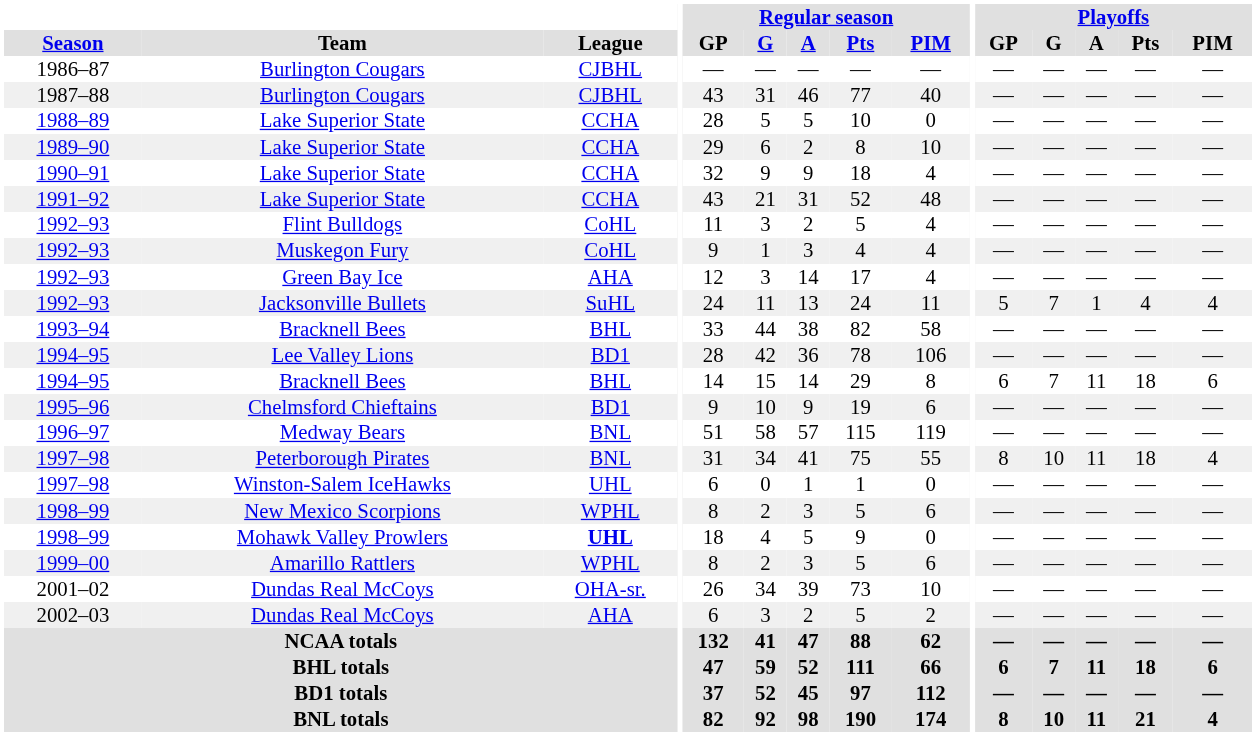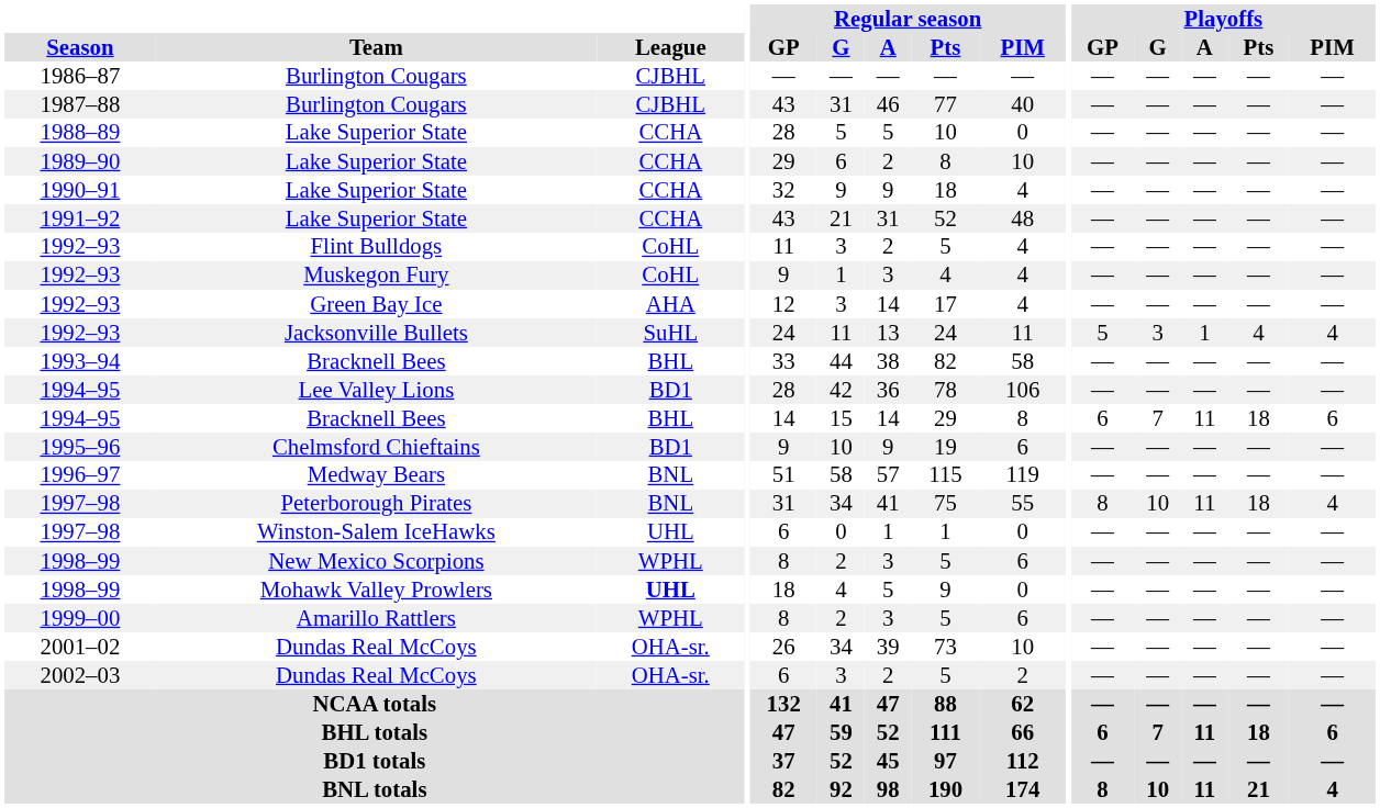 <table border="0" cellpadding="1" cellspacing="0" style="text-align:center; width:60em">
 <tr bgcolor="#e0e0e0">
 <th colspan="3" bgcolor="#ffffff"></th>
 <th rowspan="99" bgcolor="#ffffff"></th>
 <th colspan="5"><a href='#'>Regular season</a></th>
 <th rowspan="99" bgcolor="#ffffff"></th>
 <th colspan="5"><a href='#'>Playoffs</a></th>
 </tr>
 <tr bgcolor="#e0e0e0">
 <th><a href='#'>Season</a></th>
 <th>Team</th>
 <th>League</th>
 <th>GP</th>
 <th><a href='#'>G</a></th>
 <th><a href='#'>A</a></th>
 <th><a href='#'>Pts</a></th>
 <th><a href='#'>PIM</a></th>
 <th>GP</th>
 <th>G</th>
 <th>A</th>
 <th>Pts</th>
 <th>PIM</th>
 </tr>
 <tr>
 <td>1986–87</td>
 <td><a href='#'>Burlington Cougars</a></td>
 <td><a href='#'>CJBHL</a></td>
 <td>—</td>
 <td>—</td>
 <td>—</td>
 <td>—</td>
 <td>—</td>
 <td>—</td>
 <td>—</td>
 <td>—</td>
 <td>—</td>
 <td>—</td>
 </tr>
 <tr bgcolor="#f0f0f0">
 <td>1987–88</td>
 <td><a href='#'>Burlington Cougars</a></td>
 <td><a href='#'>CJBHL</a></td>
 <td>43</td>
 <td>31</td>
 <td>46</td>
 <td>77</td>
 <td>40</td>
 <td>—</td>
 <td>—</td>
 <td>—</td>
 <td>—</td>
 <td>—</td>
 </tr>
 <tr>
 <td><a href='#'>1988–89</a></td>
 <td><a href='#'>Lake Superior State</a></td>
 <td><a href='#'>CCHA</a></td>
 <td>28</td>
 <td>5</td>
 <td>5</td>
 <td>10</td>
 <td>0</td>
 <td>—</td>
 <td>—</td>
 <td>—</td>
 <td>—</td>
 <td>—</td>
 </tr>
 <tr bgcolor="#f0f0f0">
 <td><a href='#'>1989–90</a></td>
 <td><a href='#'>Lake Superior State</a></td>
 <td><a href='#'>CCHA</a></td>
 <td>29</td>
 <td>6</td>
 <td>2</td>
 <td>8</td>
 <td>10</td>
 <td>—</td>
 <td>—</td>
 <td>—</td>
 <td>—</td>
 <td>—</td>
 </tr>
 <tr>
 <td><a href='#'>1990–91</a></td>
 <td><a href='#'>Lake Superior State</a></td>
 <td><a href='#'>CCHA</a></td>
 <td>32</td>
 <td>9</td>
 <td>9</td>
 <td>18</td>
 <td>4</td>
 <td>—</td>
 <td>—</td>
 <td>—</td>
 <td>—</td>
 <td>—</td>
 </tr>
 <tr bgcolor="#f0f0f0">
 <td><a href='#'>1991–92</a></td>
 <td><a href='#'>Lake Superior State</a></td>
 <td><a href='#'>CCHA</a></td>
 <td>43</td>
 <td>21</td>
 <td>31</td>
 <td>52</td>
 <td>48</td>
 <td>—</td>
 <td>—</td>
 <td>—</td>
 <td>—</td>
 <td>—</td>
 </tr>
 <tr>
 <td><a href='#'>1992–93</a></td>
 <td><a href='#'>Flint Bulldogs</a></td>
 <td><a href='#'>CoHL</a></td>
 <td>11</td>
 <td>3</td>
 <td>2</td>
 <td>5</td>
 <td>4</td>
 <td>—</td>
 <td>—</td>
 <td>—</td>
 <td>—</td>
 <td>—</td>
 </tr>
 <tr bgcolor="#f0f0f0">
 <td><a href='#'>1992–93</a></td>
 <td><a href='#'>Muskegon Fury</a></td>
 <td><a href='#'>CoHL</a></td>
 <td>9</td>
 <td>1</td>
 <td>3</td>
 <td>4</td>
 <td>4</td>
 <td>—</td>
 <td>—</td>
 <td>—</td>
 <td>—</td>
 <td>—</td>
 </tr>
 <tr>
 <td><a href='#'>1992–93</a></td>
 <td><a href='#'>Green Bay Ice</a></td>
 <td><a href='#'>AHA</a></td>
 <td>12</td>
 <td>3</td>
 <td>14</td>
 <td>17</td>
 <td>4</td>
 <td>—</td>
 <td>—</td>
 <td>—</td>
 <td>—</td>
 <td>—</td>
 </tr>
 <tr bgcolor="#f0f0f0">
 <td><a href='#'>1992–93</a></td>
 <td><a href='#'>Jacksonville Bullets</a></td>
 <td><a href='#'>SuHL</a></td>
 <td>24</td>
 <td>11</td>
 <td>13</td>
 <td>24</td>
 <td>11</td>
 <td>5</td>
-<td>7</td>
+<td>3</td>
 <td>1</td>
 <td>4</td>
 <td>4</td>
 </tr>
 <tr>
 <td><a href='#'>1993–94</a></td>
 <td><a href='#'>Bracknell Bees</a></td>
 <td><a href='#'>BHL</a></td>
 <td>33</td>
 <td>44</td>
 <td>38</td>
 <td>82</td>
 <td>58</td>
 <td>—</td>
 <td>—</td>
 <td>—</td>
 <td>—</td>
 <td>—</td>
 </tr>
 <tr bgcolor="#f0f0f0">
 <td><a href='#'>1994–95</a></td>
 <td><a href='#'>Lee Valley Lions</a></td>
 <td><a href='#'>BD1</a></td>
 <td>28</td>
 <td>42</td>
 <td>36</td>
 <td>78</td>
 <td>106</td>
 <td>—</td>
 <td>—</td>
 <td>—</td>
 <td>—</td>
 <td>—</td>
 </tr>
 <tr>
 <td><a href='#'>1994–95</a></td>
 <td><a href='#'>Bracknell Bees</a></td>
 <td><a href='#'>BHL</a></td>
 <td>14</td>
 <td>15</td>
 <td>14</td>
 <td>29</td>
 <td>8</td>
 <td>6</td>
 <td>7</td>
 <td>11</td>
 <td>18</td>
 <td>6</td>
 </tr>
 <tr bgcolor="#f0f0f0">
 <td><a href='#'>1995–96</a></td>
 <td><a href='#'>Chelmsford Chieftains</a></td>
 <td><a href='#'>BD1</a></td>
 <td>9</td>
 <td>10</td>
 <td>9</td>
 <td>19</td>
 <td>6</td>
 <td>—</td>
 <td>—</td>
 <td>—</td>
 <td>—</td>
 <td>—</td>
 </tr>
 <tr>
 <td><a href='#'>1996–97</a></td>
 <td><a href='#'>Medway Bears</a></td>
 <td><a href='#'>BNL</a></td>
 <td>51</td>
 <td>58</td>
 <td>57</td>
 <td>115</td>
 <td>119</td>
 <td>—</td>
 <td>—</td>
 <td>—</td>
 <td>—</td>
 <td>—</td>
 </tr>
 <tr bgcolor="#f0f0f0">
 <td><a href='#'>1997–98</a></td>
 <td><a href='#'>Peterborough Pirates</a></td>
 <td><a href='#'>BNL</a></td>
 <td>31</td>
 <td>34</td>
 <td>41</td>
 <td>75</td>
 <td>55</td>
 <td>8</td>
 <td>10</td>
 <td>11</td>
 <td>18</td>
 <td>4</td>
 </tr>
 <tr>
 <td><a href='#'>1997–98</a></td>
 <td><a href='#'>Winston-Salem IceHawks</a></td>
 <td><a href='#'>UHL</a></td>
 <td>6</td>
 <td>0</td>
 <td>1</td>
 <td>1</td>
 <td>0</td>
 <td>—</td>
 <td>—</td>
 <td>—</td>
 <td>—</td>
 <td>—</td>
 </tr>
 <tr bgcolor="#f0f0f0">
 <td><a href='#'>1998–99</a></td>
 <td><a href='#'>New Mexico Scorpions</a></td>
 <td><a href='#'>WPHL</a></td>
 <td>8</td>
 <td>2</td>
 <td>3</td>
 <td>5</td>
 <td>6</td>
 <td>—</td>
 <td>—</td>
 <td>—</td>
 <td>—</td>
 <td>—</td>
 </tr>
 <tr>
 <td><a href='#'>1998–99</a></td>
 <td><a href='#'>Mohawk Valley Prowlers</a></td>
 <td><strong><a href='#'>UHL</a></strong></td>
 <td>18</td>
 <td>4</td>
 <td>5</td>
 <td>9</td>
 <td>0</td>
 <td>—</td>
 <td>—</td>
 <td>—</td>
 <td>—</td>
 <td>—</td>
 </tr>
 <tr bgcolor="#f0f0f0">
 <td><a href='#'>1999–00</a></td>
 <td><a href='#'>Amarillo Rattlers</a></td>
 <td><a href='#'>WPHL</a></td>
 <td>8</td>
 <td>2</td>
 <td>3</td>
 <td>5</td>
 <td>6</td>
 <td>—</td>
 <td>—</td>
 <td>—</td>
 <td>—</td>
 <td>—</td>
 </tr>
 <tr>
 <td>2001–02</td>
 <td><a href='#'>Dundas Real McCoys</a></td>
 <td><a href='#'>OHA-sr.</a></td>
 <td>26</td>
 <td>34</td>
 <td>39</td>
 <td>73</td>
 <td>10</td>
 <td>—</td>
 <td>—</td>
 <td>—</td>
 <td>—</td>
 <td>—</td>
 </tr>
 <tr bgcolor="#f0f0f0">
 <td>2002–03</td>
 <td><a href='#'>Dundas Real McCoys</a></td>
-<td><a href='#'>AHA</a></td>
+<td><a href='#'>OHA-sr.</a></td>
 <td>6</td>
 <td>3</td>
 <td>2</td>
 <td>5</td>
 <td>2</td>
 <td>—</td>
 <td>—</td>
 <td>—</td>
 <td>—</td>
 <td>—</td>
 </tr>
 <tr bgcolor="#e0e0e0">
 <th colspan="3">NCAA totals</th>
 <th>132</th>
 <th>41</th>
 <th>47</th>
 <th>88</th>
 <th>62</th>
 <th>—</th>
 <th>—</th>
 <th>—</th>
 <th>—</th>
 <th>—</th>
 </tr>
 <tr bgcolor="#e0e0e0">
 <th colspan="3">BHL totals</th>
 <th>47</th>
 <th>59</th>
 <th>52</th>
 <th>111</th>
 <th>66</th>
 <th>6</th>
 <th>7</th>
 <th>11</th>
 <th>18</th>
 <th>6</th>
 </tr>
 <tr bgcolor="#e0e0e0">
 <th colspan="3">BD1 totals</th>
 <th>37</th>
 <th>52</th>
 <th>45</th>
 <th>97</th>
 <th>112</th>
 <th>—</th>
 <th>—</th>
 <th>—</th>
 <th>—</th>
 <th>—</th>
 </tr>
 <tr bgcolor="#e0e0e0">
 <th colspan="3">BNL totals</th>
 <th>82</th>
 <th>92</th>
 <th>98</th>
 <th>190</th>
 <th>174</th>
 <th>8</th>
 <th>10</th>
 <th>11</th>
 <th>21</th>
 <th>4</th>
 </tr>
 </table>
